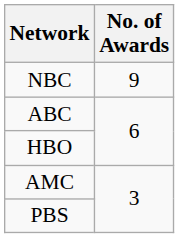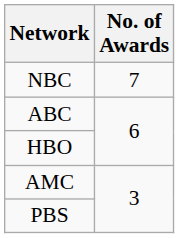 <table class="wikitable">
 <tr>
 <th>Network</th>
 <th>No. of<br>Awards</th>
 </tr>
 <tr style="text-align:center">
 <td>NBC</td>
-<td>9</td>
+<td>7</td>
 </tr>
 <tr style="text-align:center">
 <td>ABC</td>
 <td rowspan="2">6</td>
 </tr>
 <tr style="text-align:center">
 <td>HBO</td>
 </tr>
 <tr style="text-align:center">
 <td>AMC</td>
 <td rowspan="2">3</td>
 </tr>
 <tr style="text-align:center">
 <td>PBS</td>
 </tr>
 </table>
